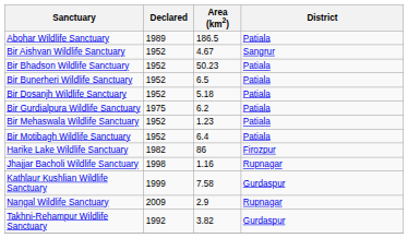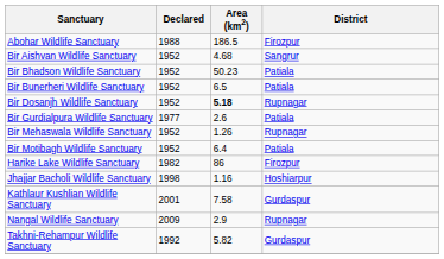 <table class="wikitable sortable defaultcenter col1left col4left" style="font-size: 85%">
 <tr>
 <th scope="col" style="width: 250px;">Sanctuary</th>
 <th scope="col" style="width: 75px;">Declared</th>
 <th scope="col" style="width: 75px;">Area (km<sup>2</sup>)</th>
 <th scope="col" style="width: 300px;">District</th>
 </tr>
 <tr>
 <td><a href='#'>Abohar Wildlife Sanctuary</a></td>
-<td>1989</td>
+<td>1988</td>
 <td>186.5</td>
-<td><a href='#'>Patiala</a></td>
+<td><a href='#'>Firozpur</a></td>
 </tr>
 <tr>
 <td><a href='#'>Bir Aishvan Wildlife Sanctuary</a></td>
 <td>1952</td>
-<td>4.67</td>
+<td>4.68</td>
 <td><a href='#'>Sangrur</a></td>
 </tr>
 <tr>
 <td><a href='#'>Bir Bhadson Wildlife Sanctuary</a></td>
 <td>1952</td>
 <td>50.23</td>
 <td><a href='#'>Patiala</a></td>
 </tr>
 <tr>
 <td><a href='#'>Bir Bunerheri Wildlife Sanctuary</a></td>
 <td>1952</td>
 <td>6.5</td>
 <td><a href='#'>Patiala</a></td>
 </tr>
 <tr>
 <td><a href='#'>Bir Dosanjh Wildlife Sanctuary</a></td>
 <td>1952</td>
-<td>5.18</td>
-<td><a href='#'>Patiala</a></td>
+<td><strong>5.18</strong></td>
+<td><a href='#'>Rupnagar</a></td>
 </tr>
 <tr>
 <td><a href='#'>Bir Gurdialpura Wildlife Sanctuary</a></td>
-<td>1975</td>
-<td>6.2</td>
+<td>1977</td>
+<td>2.6</td>
 <td><a href='#'>Patiala</a></td>
 </tr>
 <tr>
 <td><a href='#'>Bir Mehaswala Wildlife Sanctuary</a></td>
 <td>1952</td>
-<td>1.23</td>
-<td><a href='#'>Patiala</a></td>
+<td>1.26</td>
+<td><a href='#'>Rupnagar</a></td>
 </tr>
 <tr>
 <td><a href='#'>Bir Motibagh Wildlife Sanctuary</a></td>
 <td>1952</td>
 <td>6.4</td>
 <td><a href='#'>Patiala</a></td>
 </tr>
 <tr>
 <td><a href='#'>Harike Lake Wildlife Sanctuary</a></td>
 <td>1982</td>
 <td>86</td>
 <td><a href='#'>Firozpur</a></td>
 </tr>
 <tr>
 <td><a href='#'>Jhajjar Bacholi Wildlife Sanctuary</a></td>
 <td>1998</td>
 <td>1.16</td>
-<td><a href='#'>Rupnagar</a></td>
+<td><a href='#'>Hoshiarpur</a></td>
 </tr>
 <tr>
 <td><a href='#'>Kathlaur Kushlian Wildlife Sanctuary</a></td>
-<td>1999</td>
+<td>2001</td>
 <td>7.58</td>
 <td><a href='#'>Gurdaspur</a></td>
 </tr>
 <tr>
 <td><a href='#'>Nangal Wildlife Sanctuary</a></td>
 <td>2009</td>
 <td>2.9</td>
 <td><a href='#'>Rupnagar</a></td>
 </tr>
 <tr>
 <td><a href='#'>Takhni-Rehampur Wildlife Sanctuary</a></td>
 <td>1992</td>
-<td>3.82</td>
+<td>5.82</td>
 <td><a href='#'>Gurdaspur</a></td>
 </tr>
 <tr>
 </tr>
 </table>
